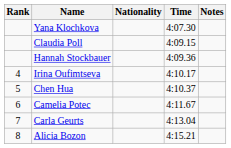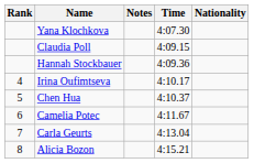 <table class="wikitable sortable" style="text-align:center">
 <tr>
 <th>Rank</th>
 <th>Name</th>
+<th>Notes</th>
+<th>Time</th>
 <th>Nationality</th>
-<th>Time</th>
-<th>Notes</th>
 </tr>
 <tr>
 <td></td>
 <td align=left><a href='#'>Yana Klochkova</a></td>
+<td></td>
+<td>4:07.30</td>
 <td align=left></td>
-<td>4:07.30</td>
-<td></td>
 </tr>
 <tr>
 <td></td>
 <td align=left><a href='#'>Claudia Poll</a></td>
+<td></td>
+<td>4:09.15</td>
 <td align=left></td>
-<td>4:09.15</td>
-<td></td>
 </tr>
 <tr>
 <td></td>
 <td align=left><a href='#'>Hannah Stockbauer</a></td>
+<td></td>
+<td>4:09.36</td>
 <td align=left></td>
-<td>4:09.36</td>
-<td></td>
 </tr>
 <tr>
 <td>4</td>
 <td align=left><a href='#'>Irina Oufimtseva</a></td>
+<td></td>
+<td>4:10.17</td>
 <td align=left></td>
-<td>4:10.17</td>
-<td></td>
 </tr>
 <tr>
 <td>5</td>
 <td align=left><a href='#'>Chen Hua</a></td>
+<td></td>
+<td>4:10.37</td>
 <td align=left></td>
-<td>4:10.37</td>
-<td></td>
 </tr>
 <tr>
 <td>6</td>
 <td align=left><a href='#'>Camelia Potec</a></td>
+<td></td>
+<td>4:11.67</td>
 <td align=left></td>
-<td>4:11.67</td>
-<td></td>
 </tr>
 <tr>
 <td>7</td>
 <td align=left><a href='#'>Carla Geurts</a></td>
+<td></td>
+<td>4:13.04</td>
 <td align=left></td>
-<td>4:13.04</td>
-<td></td>
 </tr>
 <tr>
 <td>8</td>
 <td align=left><a href='#'>Alicia Bozon</a></td>
+<td></td>
+<td>4:15.21</td>
 <td align=left></td>
-<td>4:15.21</td>
-<td></td>
 </tr>
 </table>
